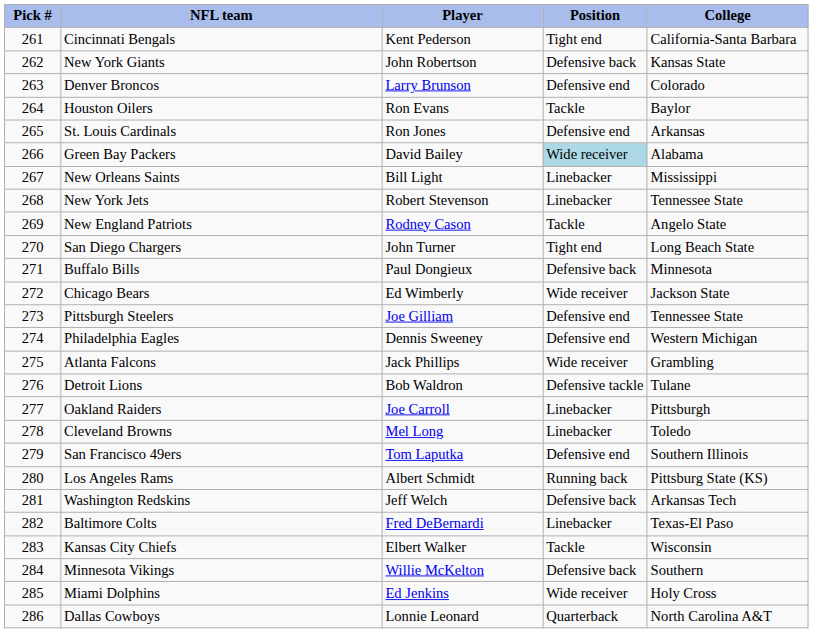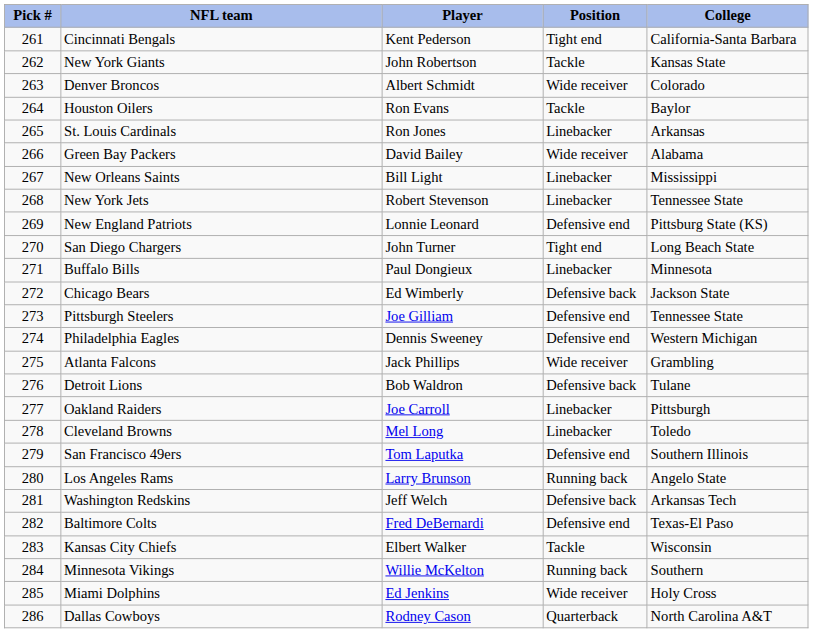 <table class="wikitable sortable sortable" style="width: 100%">
 <tr>
 <th style="background:#A8BDEC;" width=7%>Pick #</th>
 <th width=40% style="background:#A8BDEC;">NFL team</th>
 <th width=20% style="background:#A8BDEC;">Player</th>
 <th width=13% style="background:#A8BDEC;">Position</th>
 <th style="background:#A8BDEC;">College</th>
 </tr>
 <tr>
 <td align=center>261</td>
 <td>Cincinnati Bengals</td>
 <td>Kent Pederson</td>
 <td>Tight end</td>
 <td>California-Santa Barbara</td>
 </tr>
 <tr>
 <td align=center>262</td>
 <td>New York Giants</td>
 <td>John Robertson</td>
-<td>Defensive back</td>
+<td>Tackle</td>
 <td>Kansas State</td>
 </tr>
 <tr>
 <td align=center>263</td>
 <td>Denver Broncos</td>
-<td><a href='#'>Larry Brunson</a></td>
-<td>Defensive end</td>
+<td>Albert Schmidt</td>
+<td>Wide receiver</td>
 <td>Colorado</td>
 </tr>
 <tr>
 <td align=center>264</td>
 <td>Houston Oilers</td>
 <td>Ron Evans</td>
 <td>Tackle</td>
 <td>Baylor</td>
 </tr>
 <tr>
 <td align=center>265</td>
 <td>St. Louis Cardinals</td>
 <td>Ron Jones</td>
-<td>Defensive end</td>
+<td>Linebacker</td>
 <td>Arkansas</td>
 </tr>
 <tr>
 <td align=center>266</td>
 <td>Green Bay Packers</td>
 <td>David Bailey</td>
-<td style="background: lightblue;">Wide receiver</td>
+<td>Wide receiver</td>
 <td>Alabama</td>
 </tr>
 <tr>
 <td align=center>267</td>
 <td>New Orleans Saints</td>
 <td>Bill Light</td>
 <td>Linebacker</td>
 <td>Mississippi</td>
 </tr>
 <tr>
 <td align=center>268</td>
 <td>New York Jets</td>
 <td>Robert Stevenson</td>
 <td>Linebacker</td>
 <td>Tennessee State</td>
 </tr>
 <tr>
 <td align=center>269</td>
 <td>New England Patriots</td>
-<td><a href='#'>Rodney Cason</a></td>
-<td>Tackle</td>
-<td>Angelo State</td>
+<td>Lonnie Leonard</td>
+<td>Defensive end</td>
+<td>Pittsburg State (KS)</td>
 </tr>
 <tr>
 <td align=center>270</td>
 <td>San Diego Chargers</td>
 <td>John Turner</td>
 <td>Tight end</td>
 <td>Long Beach State</td>
 </tr>
 <tr>
 <td align=center>271</td>
 <td>Buffalo Bills</td>
 <td>Paul Dongieux</td>
-<td>Defensive back</td>
+<td>Linebacker</td>
 <td>Minnesota</td>
 </tr>
 <tr>
 <td align=center>272</td>
 <td>Chicago Bears</td>
 <td>Ed Wimberly</td>
-<td>Wide receiver</td>
+<td>Defensive back</td>
 <td>Jackson State</td>
 </tr>
 <tr>
 <td align=center>273</td>
 <td>Pittsburgh Steelers</td>
 <td><a href='#'>Joe Gilliam</a></td>
 <td>Defensive end</td>
 <td>Tennessee State</td>
 </tr>
 <tr>
 <td align=center>274</td>
 <td>Philadelphia Eagles</td>
 <td>Dennis Sweeney</td>
 <td>Defensive end</td>
 <td>Western Michigan</td>
 </tr>
 <tr>
 <td align=center>275</td>
 <td>Atlanta Falcons</td>
 <td>Jack Phillips</td>
 <td>Wide receiver</td>
 <td>Grambling</td>
 </tr>
 <tr>
 <td align=center>276</td>
 <td>Detroit Lions</td>
 <td>Bob Waldron</td>
-<td>Defensive tackle</td>
+<td>Defensive back</td>
 <td>Tulane</td>
 </tr>
 <tr>
 <td align=center>277</td>
 <td>Oakland Raiders</td>
 <td><a href='#'>Joe Carroll</a></td>
 <td>Linebacker</td>
 <td>Pittsburgh</td>
 </tr>
 <tr>
 <td align=center>278</td>
 <td>Cleveland Browns</td>
 <td><a href='#'>Mel Long</a></td>
 <td>Linebacker</td>
 <td>Toledo</td>
 </tr>
 <tr>
 <td align=center>279</td>
 <td>San Francisco 49ers</td>
 <td><a href='#'>Tom Laputka</a></td>
 <td>Defensive end</td>
 <td>Southern Illinois</td>
 </tr>
 <tr>
 <td align=center>280</td>
 <td>Los Angeles Rams</td>
-<td>Albert Schmidt</td>
+<td><a href='#'>Larry Brunson</a></td>
 <td>Running back</td>
-<td>Pittsburg State (KS)</td>
+<td>Angelo State</td>
 </tr>
 <tr>
 <td align=center>281</td>
 <td>Washington Redskins</td>
 <td>Jeff Welch</td>
 <td>Defensive back</td>
 <td>Arkansas Tech</td>
 </tr>
 <tr>
 <td align=center>282</td>
 <td>Baltimore Colts</td>
 <td><a href='#'>Fred DeBernardi</a></td>
-<td>Linebacker</td>
+<td>Defensive end</td>
 <td>Texas-El Paso</td>
 </tr>
 <tr>
 <td align=center>283</td>
 <td>Kansas City Chiefs</td>
 <td>Elbert Walker</td>
 <td>Tackle</td>
 <td>Wisconsin</td>
 </tr>
 <tr>
 <td align=center>284</td>
 <td>Minnesota Vikings</td>
 <td><a href='#'>Willie McKelton</a></td>
-<td>Defensive back</td>
+<td>Running back</td>
 <td>Southern</td>
 </tr>
 <tr>
 <td align=center>285</td>
 <td>Miami Dolphins</td>
 <td><a href='#'>Ed Jenkins</a></td>
 <td>Wide receiver</td>
 <td>Holy Cross</td>
 </tr>
 <tr>
 <td align=center>286</td>
 <td>Dallas Cowboys</td>
-<td>Lonnie Leonard</td>
+<td><a href='#'>Rodney Cason</a></td>
 <td>Quarterback</td>
 <td>North Carolina A&T</td>
 </tr>
 </table>
